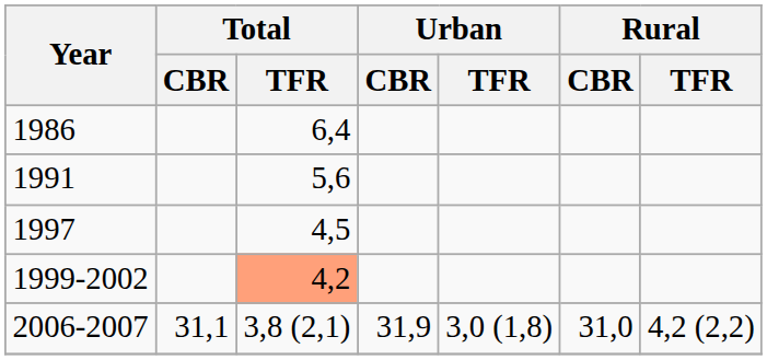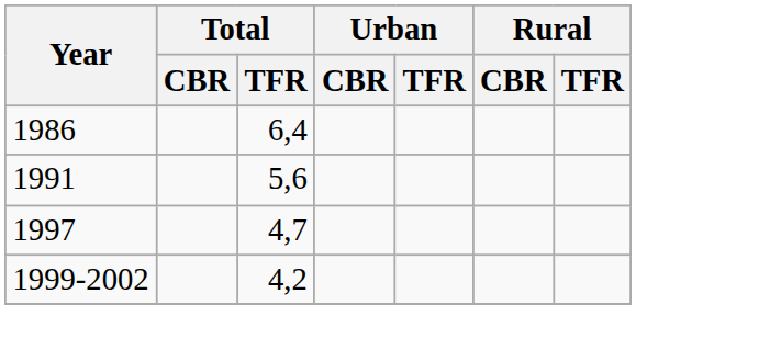 <table class="wikitable">
 <tr>
 <th rowspan=2>Year</th>
 <th colspan=2>Total</th>
 <th colspan=2>Urban</th>
 <th colspan=2>Rural</th>
 </tr>
 <tr>
 <th>CBR</th>
 <th>TFR</th>
 <th>CBR</th>
 <th>TFR</th>
 <th>CBR</th>
 <th>TFR</th>
 </tr>
 <tr>
 <td>1986</td>
 <td style="text-align:right;"></td>
 <td style="text-align:right;">6,4</td>
 <td style="text-align:right;"></td>
 <td style="text-align:right;"></td>
 <td style="text-align:right;"></td>
 <td style="text-align:right;"></td>
 </tr>
 <tr>
 <td>1991</td>
 <td style="text-align:right;"></td>
 <td style="text-align:right;">5,6</td>
 <td style="text-align:right;"></td>
 <td style="text-align:right;"></td>
 <td style="text-align:right;"></td>
 <td style="text-align:right;"></td>
 </tr>
 <tr>
 <td>1997</td>
 <td style="text-align:right;"></td>
-<td style="text-align:right;">4,5</td>
+<td style="text-align:right;">4,7</td>
 <td style="text-align:right;"></td>
 <td style="text-align:right;"></td>
 <td style="text-align:right;"></td>
 <td style="text-align:right;"></td>
 </tr>
 <tr>
 <td>1999-2002</td>
 <td style="text-align:right;"></td>
-<td style="background: lightsalmon; text-align:right;">4,2</td>
+<td style="text-align:right;">4,2</td>
 <td style="text-align:right;"></td>
 <td style="text-align:right;"></td>
 <td style="text-align:right;"></td>
 <td style="text-align:right;"></td>
 </tr>
 <tr>
-<td>2006-2007</td>
-<td style="text-align:right;">31,1</td>
-<td style="text-align:right;">3,8 (2,1)</td>
-<td style="text-align:right;">31,9</td>
-<td style="text-align:right;">3,0 (1,8)</td>
-<td style="text-align:right;">31,0</td>
-<td style="text-align:right;">4,2 (2,2)</td>
-</tr>
-<tr>
 </tr>
 </table>
